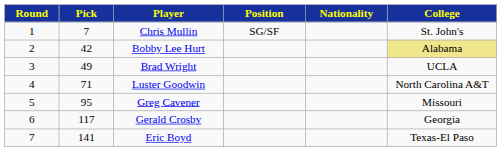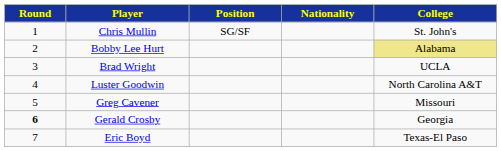 <table class="wikitable sortable sortable">
 <tr>
 <th style="background:#17319c;color:yellow;" width="10%">Round</th>
-<th style="background:#17319c;color:yellow;" width="10%">Pick</th>
 <th style="background:#17319c;color:yellow;" width="20%">Player</th>
 <th style="background:#17319c;color:yellow;" width="15%">Position</th>
 <th style="background:#17319c;color:yellow;" width="15%">Nationality</th>
 <th style="background:#17319c;color:yellow;" width="20%">College</th>
 </tr>
 <tr style="text-align: center">
 <td>1</td>
-<td>7</td>
 <td><a href='#'>Chris Mullin</a></td>
 <td>SG/SF</td>
 <td></td>
 <td>St. John's</td>
 </tr>
 <tr style="text-align: center">
 <td>2</td>
-<td>42</td>
 <td><a href='#'>Bobby Lee Hurt</a></td>
 <td></td>
 <td></td>
 <td style="background: khaki;">Alabama</td>
 </tr>
 <tr style="text-align: center">
 <td>3</td>
-<td>49</td>
 <td><a href='#'>Brad Wright</a></td>
 <td></td>
 <td></td>
 <td>UCLA</td>
 </tr>
 <tr style="text-align: center">
 <td>4</td>
-<td>71</td>
 <td><a href='#'>Luster Goodwin</a></td>
 <td></td>
 <td></td>
 <td>North Carolina A&T</td>
 </tr>
 <tr style="text-align: center">
 <td>5</td>
-<td>95</td>
 <td><a href='#'>Greg Cavener</a></td>
 <td></td>
 <td></td>
 <td>Missouri</td>
 </tr>
 <tr style="text-align: center">
-<td>6</td>
-<td>117</td>
+<td><strong>6</strong></td>
 <td><a href='#'>Gerald Crosby</a></td>
 <td></td>
 <td></td>
 <td>Georgia</td>
 </tr>
 <tr style="text-align: center">
 <td>7</td>
-<td>141</td>
 <td><a href='#'>Eric Boyd</a></td>
 <td></td>
 <td></td>
 <td>Texas-El Paso</td>
 </tr>
 </table>
